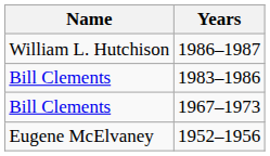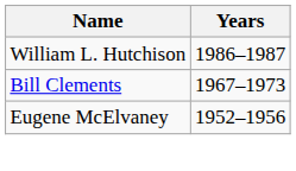 <table class="wikitable sortable">
 <tr>
 <th>Name</th>
 <th>Years</th>
 </tr>
 <tr>
 <td>William L. Hutchison</td>
 <td>1986–1987</td>
 </tr>
 <tr>
 <td><a href='#'>Bill Clements</a></td>
-<td>1983–1986</td>
-</tr>
-<tr>
-<td><a href='#'>Bill Clements</a></td>
 <td>1967–1973</td>
 </tr>
 <tr>
 <td>Eugene McElvaney</td>
 <td>1952–1956</td>
 </tr>
 </table>
